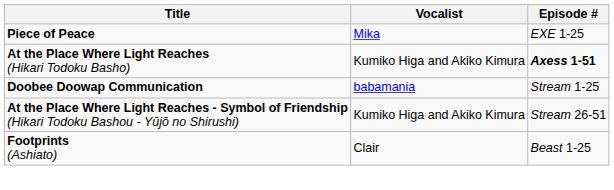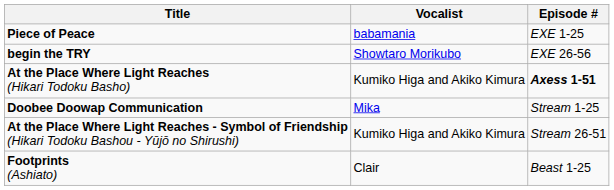 <table class="wikitable">
 <tr>
 <th>Title</th>
 <th>Vocalist</th>
 <th>Episode #</th>
 </tr>
 <tr>
 <td><strong>Piece of Peace</strong></td>
-<td><a href='#'>Mika</a></td>
+<td><a href='#'>babamania</a></td>
 <td><em>EXE</em> 1-25</td>
+</tr>
+<tr>
+<td><strong>begin the TRY</strong></td>
+<td><a href='#'>Showtaro Morikubo</a></td>
+<td><em>EXE</em> 26-56</td>
 </tr>
 <tr>
 <td><strong>At the Place Where Light Reaches</strong><br><em>(Hikari Todoku Basho)</em></td>
 <td>Kumiko Higa and Akiko Kimura</td>
 <td><strong><em>Axess</em> 1-51</strong></td>
 </tr>
 <tr>
 <td><strong>Doobee Doowap Communication</strong></td>
-<td><a href='#'>babamania</a></td>
+<td><a href='#'>Mika</a></td>
 <td><em>Stream</em> 1-25</td>
 </tr>
 <tr>
 <td><strong>At the Place Where Light Reaches - Symbol of Friendship</strong><br><em>(Hikari Todoku Bashou - Yūjō no Shirushi)</em></td>
 <td>Kumiko Higa and Akiko Kimura</td>
 <td><em>Stream</em> 26-51</td>
 </tr>
 <tr>
 <td><strong>Footprints</strong><br><em>(Ashiato)</em></td>
 <td>Clair</td>
 <td><em>Beast</em> 1-25</td>
 </tr>
 </table>
